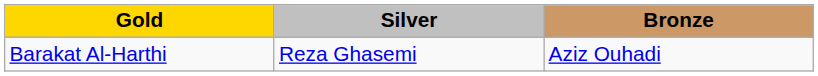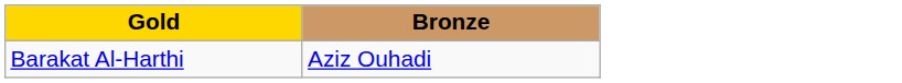 <table class="wikitable" style="text-align:left">
 <tr align="center">
 <td width=200 bgcolor=gold><strong>Gold</strong></td>
-<td width=200 bgcolor=silver><strong>Silver</strong></td>
 <td width=200 bgcolor=CC9966><strong>Bronze</strong></td>
 </tr>
 <tr>
 <td><a href='#'>Barakat Al-Harthi</a><br><em></em></td>
-<td><a href='#'>Reza Ghasemi</a><br><em></em></td>
 <td><a href='#'>Aziz Ouhadi</a><br><em></em></td>
 </tr>
 </table>
